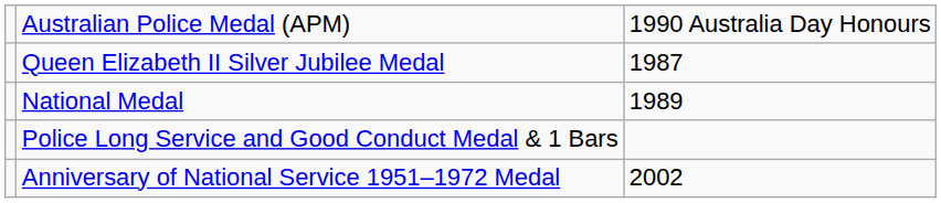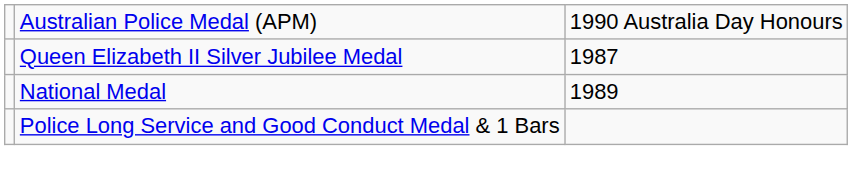 <table class="wikitable">
 <tr>
 <td></td>
 <td><a href='#'>Australian Police Medal</a> (APM)</td>
 <td>1990 Australia Day Honours</td>
 </tr>
 <tr>
 <td></td>
 <td><a href='#'>Queen Elizabeth II Silver Jubilee Medal</a></td>
 <td>1987</td>
 </tr>
 <tr>
 <td></td>
 <td><a href='#'>National Medal</a></td>
 <td>1989</td>
 </tr>
 <tr>
 <td></td>
 <td><a href='#'>Police Long Service and Good Conduct Medal</a> & 1 Bars</td>
 <td></td>
 </tr>
-<tr>
-<td></td>
-<td><a href='#'>Anniversary of National Service 1951–1972 Medal</a></td>
-<td>2002</td>
-</tr>
 </table>
